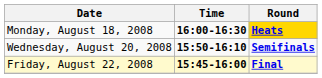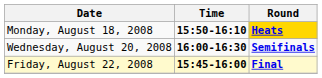 <table class="wikitable">
 <tr>
 <th>Date</th>
 <th>Time</th>
 <th>Round</th>
 </tr>
 <tr>
 <td>Monday, August 18, 2008</td>
-<td><strong>16:00-16:30</strong></td>
+<td><strong>15:50-16:10</strong></td>
 <td style="background: gold;"><strong><a href='#'>Heats</a></strong></td>
 </tr>
 <tr>
 <td>Wednesday, August 20, 2008</td>
-<td><strong>15:50-16:10</strong></td>
+<td><strong>16:00-16:30</strong></td>
 <td><strong><a href='#'>Semifinals</a></strong></td>
 </tr>
 <tr>
 <td style=background:lemonchiffon>Friday, August 22, 2008</td>
 <td style=background:lemonchiffon><strong>15:45-16:00</strong></td>
 <td style=background:lemonchiffon><strong><a href='#'>Final</a></strong></td>
 </tr>
 <tr>
 </tr>
 </table>
